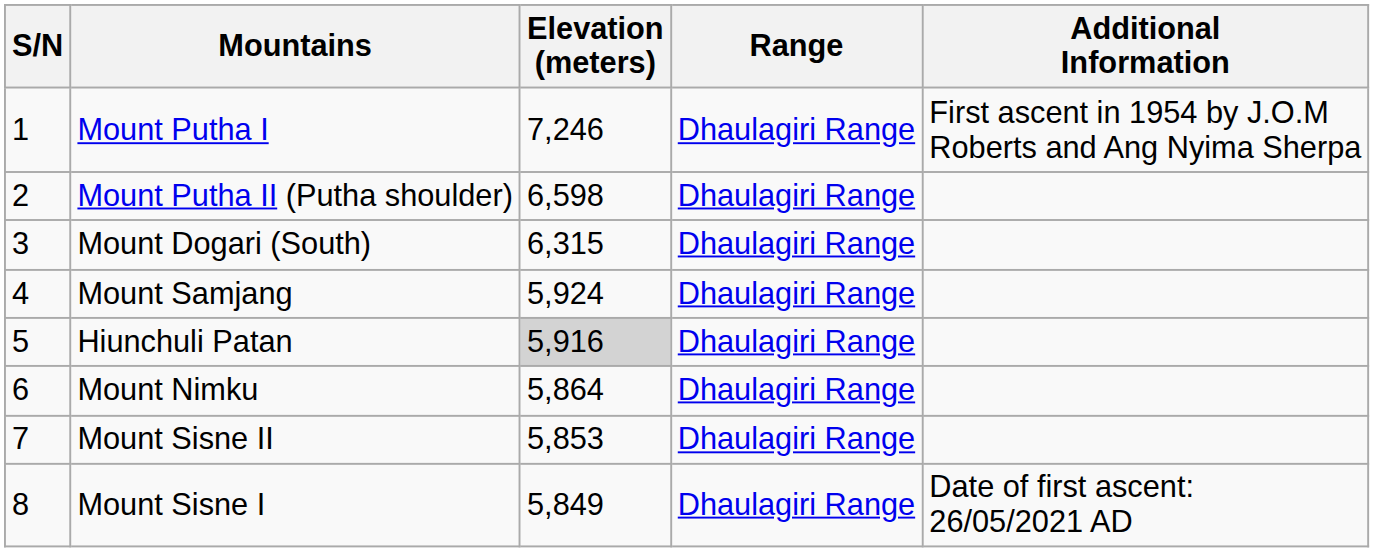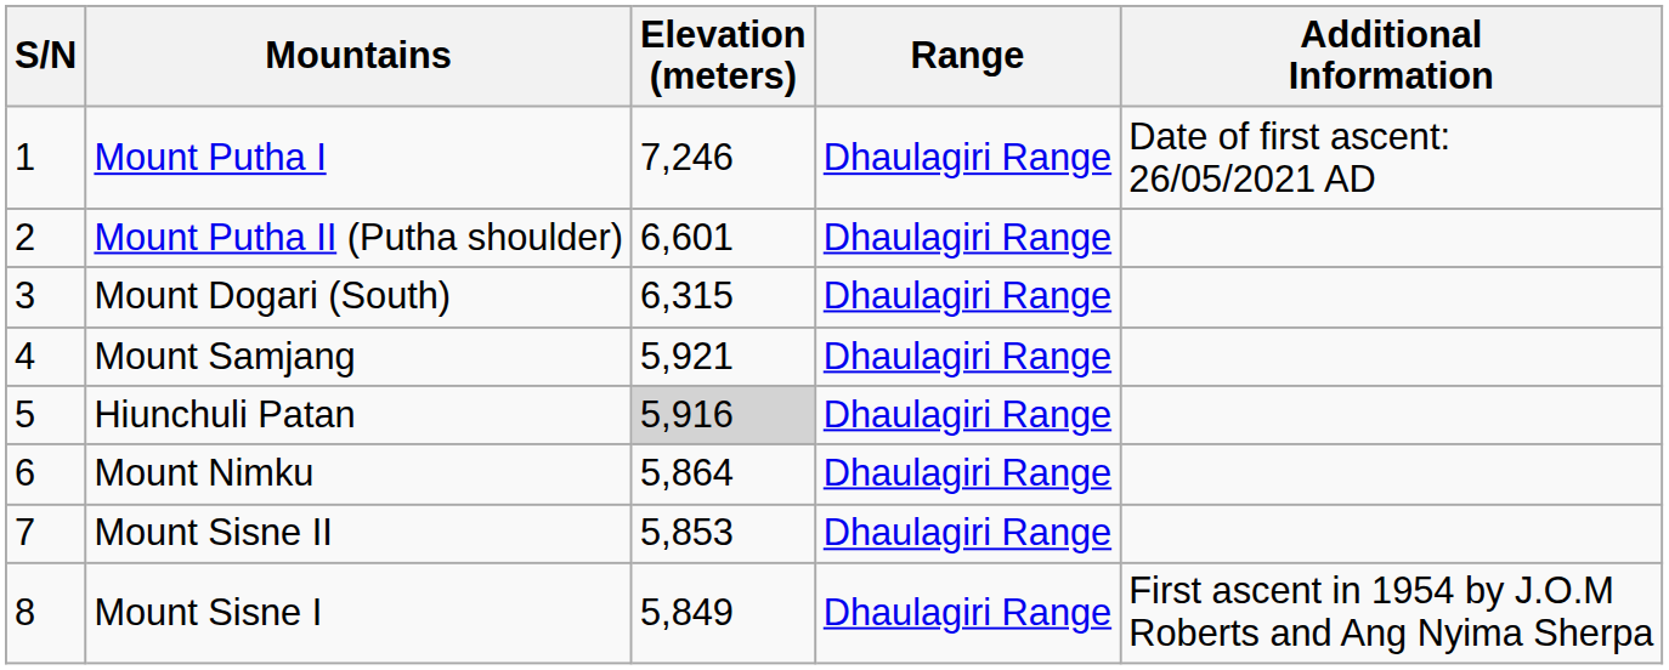 <table class="wikitable sortable">
 <tr>
 <th>S/N</th>
 <th>Mountains</th>
 <th>Elevation<br>(meters)</th>
 <th>Range</th>
 <th>Additional<br>Information</th>
 </tr>
 <tr>
 <td>1</td>
 <td><a href='#'>Mount Putha I</a></td>
 <td>7,246</td>
 <td><a href='#'>Dhaulagiri Range</a></td>
-<td>First ascent in 1954 by J.O.M<br>Roberts and Ang Nyima Sherpa</td>
+<td>Date of first ascent:<br>26/05/2021 AD</td>
 </tr>
 <tr>
 <td>2</td>
 <td><a href='#'>Mount Putha II</a> (Putha shoulder)</td>
-<td>6,598</td>
+<td>6,601</td>
 <td><a href='#'>Dhaulagiri Range</a></td>
 <td></td>
 </tr>
 <tr>
 <td>3</td>
 <td>Mount Dogari (South)</td>
 <td>6,315</td>
 <td><a href='#'>Dhaulagiri Range</a></td>
 <td></td>
 </tr>
 <tr>
 <td>4</td>
 <td>Mount Samjang</td>
-<td>5,924</td>
+<td>5,921</td>
 <td><a href='#'>Dhaulagiri Range</a></td>
 <td></td>
 </tr>
 <tr>
 <td>5</td>
 <td>Hiunchuli Patan</td>
 <td style="background: lightgrey;">5,916</td>
 <td><a href='#'>Dhaulagiri Range</a></td>
 <td></td>
 </tr>
 <tr>
 <td>6</td>
 <td>Mount Nimku</td>
 <td>5,864</td>
 <td><a href='#'>Dhaulagiri Range</a></td>
 <td></td>
 </tr>
 <tr>
 <td>7</td>
 <td>Mount Sisne II</td>
 <td>5,853</td>
 <td><a href='#'>Dhaulagiri Range</a></td>
 <td></td>
 </tr>
 <tr>
 <td>8</td>
 <td>Mount Sisne I</td>
 <td>5,849</td>
 <td><a href='#'>Dhaulagiri Range</a></td>
-<td>Date of first ascent:<br>26/05/2021 AD</td>
+<td>First ascent in 1954 by J.O.M<br>Roberts and Ang Nyima Sherpa</td>
 </tr>
 </table>
